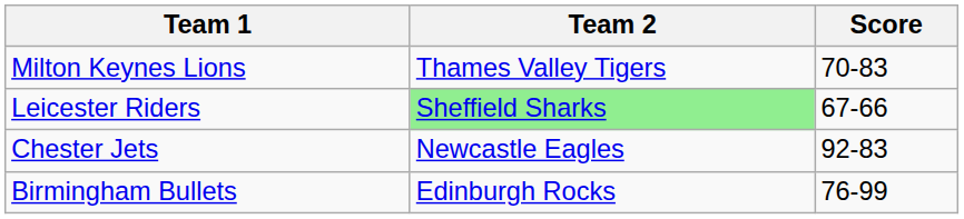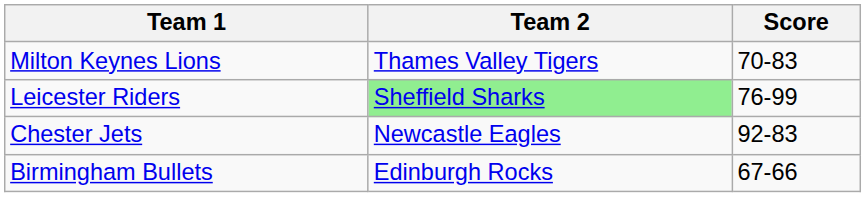 <table class="wikitable" style="font-size: 100%">
 <tr>
 <th width=240>Team 1</th>
 <th width=240>Team 2</th>
 <th width=80>Score</th>
 </tr>
 <tr>
 <td><a href='#'>Milton Keynes Lions</a></td>
 <td><a href='#'>Thames Valley Tigers</a></td>
 <td>70-83</td>
 </tr>
 <tr>
 <td><a href='#'>Leicester Riders</a></td>
 <td style="background: lightgreen;"><a href='#'>Sheffield Sharks</a></td>
-<td>67-66</td>
+<td>76-99</td>
 </tr>
 <tr>
 <td><a href='#'>Chester Jets</a></td>
 <td><a href='#'>Newcastle Eagles</a></td>
 <td>92-83</td>
 </tr>
 <tr>
 <td><a href='#'>Birmingham Bullets</a></td>
 <td><a href='#'>Edinburgh Rocks</a></td>
-<td>76-99</td>
+<td>67-66</td>
 </tr>
 </table>
